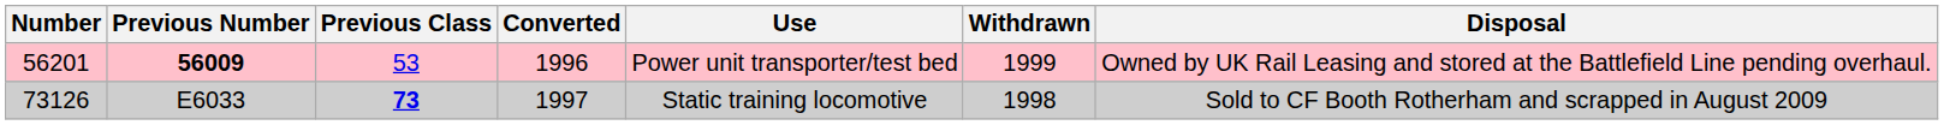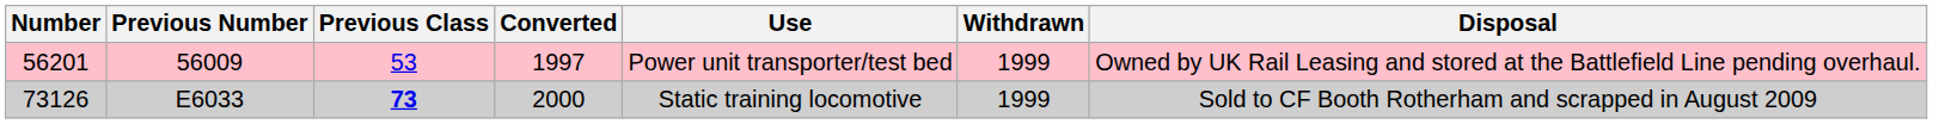 <table class="wikitable">
 <tr>
 <th>Number</th>
 <th align=left>Previous Number</th>
 <th>Previous Class</th>
 <th>Converted</th>
 <th align=left>Use</th>
 <th>Withdrawn</th>
 <th align=left>Disposal</th>
 </tr>
 <tr>
 <td style="background-color:#FFC0CB" align=center>56201</td>
-<td style="background-color:#FFC0CB" align=center><strong>56009</strong></td>
+<td style="background-color:#FFC0CB" align=center>56009</td>
 <td style="background-color:#FFC0CB" align=center><a href='#'>53</a></td>
-<td style="background-color:#FFC0CB" align=center>1996</td>
+<td style="background-color:#FFC0CB" align=center>1997</td>
 <td style="background-color:#FFC0CB">Power unit transporter/test bed</td>
 <td style="background-color:#FFC0CB" align=center>1999</td>
 <td style="background-color:#FFC0CB">Owned by UK Rail Leasing and stored at the Battlefield Line pending overhaul.</td>
 </tr>
 <tr>
 <td style="background-color:#CECECE" align=center>73126</td>
 <td style="background-color:#CECECE" align=center>E6033</td>
 <td style="background-color:#CECECE" align=center><strong><a href='#'>73</a></strong></td>
-<td style="background-color:#CECECE" align=center>1997</td>
+<td style="background-color:#CECECE" align=center>2000</td>
 <td style="background-color:#CECECE" align=center>Static training locomotive</td>
-<td style="background-color:#CECECE" align=center>1998</td>
+<td style="background-color:#CECECE" align=center>1999</td>
 <td style="background-color:#CECECE" align=center>Sold to CF Booth Rotherham and scrapped in August 2009</td>
 </tr>
 </table>
